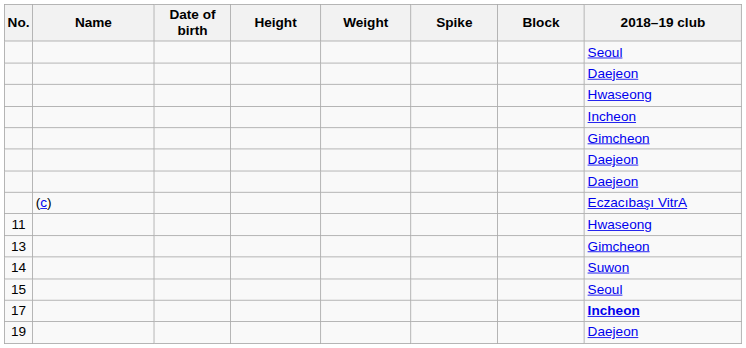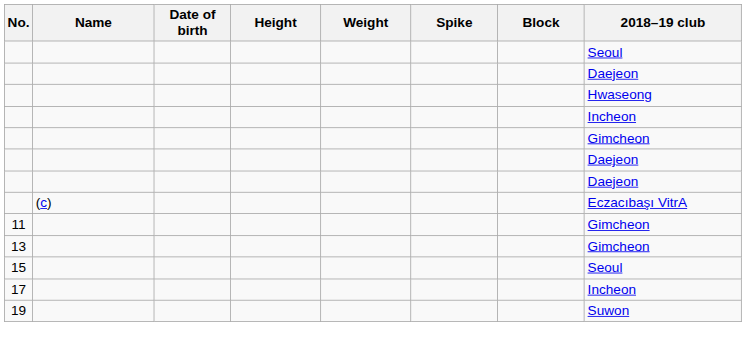 <table class="wikitable sortable" style="font-size:100%; text-align:center;">
 <tr>
 <th>No.</th>
 <th style="width:14em">Name</th>
 <th style="width:8em">Date of birth</th>
 <th style="width:9em">Height</th>
 <th style="width:9em">Weight</th>
 <th style="width:9em">Spike</th>
 <th style="width:9em">Block</th>
 <th style="width:17em">2018–19 club</th>
 </tr>
 <tr>
 <td></td>
 <td align=left></td>
 <td align=right></td>
 <td></td>
 <td></td>
 <td></td>
 <td></td>
 <td align=left> <a href='#'>Seoul</a></td>
 </tr>
 <tr>
 <td></td>
 <td align=left></td>
 <td align=right></td>
 <td></td>
 <td></td>
 <td></td>
 <td></td>
 <td align=left> <a href='#'>Daejeon</a></td>
 </tr>
 <tr>
 <td></td>
 <td align=left></td>
 <td align=right></td>
 <td></td>
 <td></td>
 <td></td>
 <td></td>
 <td align=left> <a href='#'>Hwaseong</a></td>
 </tr>
 <tr>
 <td></td>
 <td align=left></td>
 <td align=right></td>
 <td></td>
 <td></td>
 <td></td>
 <td></td>
 <td align=left> <a href='#'>Incheon</a></td>
 </tr>
 <tr>
 <td></td>
 <td align=left></td>
 <td align=right></td>
 <td></td>
 <td></td>
 <td></td>
 <td></td>
 <td align=left> <a href='#'>Gimcheon</a></td>
 </tr>
 <tr>
 <td></td>
 <td align=left></td>
 <td align=right></td>
 <td></td>
 <td></td>
 <td></td>
 <td></td>
 <td align=left> <a href='#'>Daejeon</a></td>
 </tr>
 <tr>
 <td></td>
 <td align=left></td>
 <td align=right></td>
 <td></td>
 <td></td>
 <td></td>
 <td></td>
 <td align=left> <a href='#'>Daejeon</a></td>
 </tr>
 <tr>
 <td></td>
 <td align=left> (<a href='#'>c</a>)</td>
 <td align=right></td>
 <td></td>
 <td></td>
 <td></td>
 <td></td>
 <td align=left> <a href='#'>Eczacıbaşı VitrA</a></td>
 </tr>
 <tr>
 <td>11</td>
 <td align=left></td>
 <td align=right></td>
 <td></td>
 <td></td>
 <td></td>
 <td></td>
-<td align=left> <a href='#'>Hwaseong</a></td>
+<td align=left> <a href='#'>Gimcheon</a></td>
 </tr>
 <tr>
 <td>13</td>
 <td align=left></td>
 <td align=right></td>
 <td></td>
 <td></td>
 <td></td>
 <td></td>
 <td align=left> <a href='#'>Gimcheon</a></td>
-</tr>
-<tr>
-<td>14</td>
-<td align=left></td>
-<td align=right></td>
-<td></td>
-<td></td>
-<td></td>
-<td></td>
-<td align=left> <a href='#'>Suwon</a></td>
 </tr>
 <tr>
 <td>15</td>
 <td align=left></td>
 <td align=right></td>
 <td></td>
 <td></td>
 <td></td>
 <td></td>
 <td align=left> <a href='#'>Seoul</a></td>
 </tr>
 <tr>
 <td>17</td>
 <td align=left></td>
 <td align=right></td>
 <td></td>
 <td></td>
 <td></td>
 <td></td>
-<td align=left><strong> <a href='#'>Incheon</a></strong></td>
+<td align=left> <a href='#'>Incheon</a></td>
 </tr>
 <tr>
 <td>19</td>
 <td align=left></td>
 <td align=right></td>
 <td></td>
 <td></td>
 <td></td>
 <td></td>
-<td align=left> <a href='#'>Daejeon</a></td>
+<td align=left> <a href='#'>Suwon</a></td>
 </tr>
 </table>
